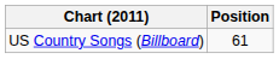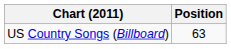 <table class="wikitable sortable">
 <tr>
 <th scope="col">Chart (2011)</th>
 <th scope="col">Position</th>
 </tr>
 <tr>
 <td>US <a href='#'>Country Songs</a> (<em><a href='#'>Billboard</a></em>)</td>
-<td align="center">61</td>
+<td align="center">63</td>
 </tr>
 </table>
